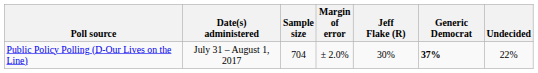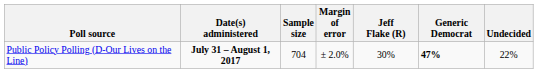 <table class="wikitable">
 <tr valign=bottom>
 <th>Poll source</th>
 <th>Date(s)<br>administered</th>
 <th>Sample<br>size</th>
 <th>Margin<br>of error</th>
 <th style="width:100px;">Jeff<br>Flake (R)</th>
 <th style="width:100px;">Generic<br>Democrat</th>
 <th>Undecided</th>
 </tr>
 <tr>
 <td><a href='#'>Public Policy Polling (D-Our Lives on the Line)</a></td>
-<td align=center>July 31 – August 1, 2017</td>
+<td align=center><strong>July 31 – August 1, 2017</strong></td>
 <td align=center>704</td>
 <td align=center>± 2.0%</td>
 <td align=center>30%</td>
-<td><strong>37%</strong></td>
+<td><strong>47%</strong></td>
 <td align=center>22%</td>
 </tr>
 </table>
